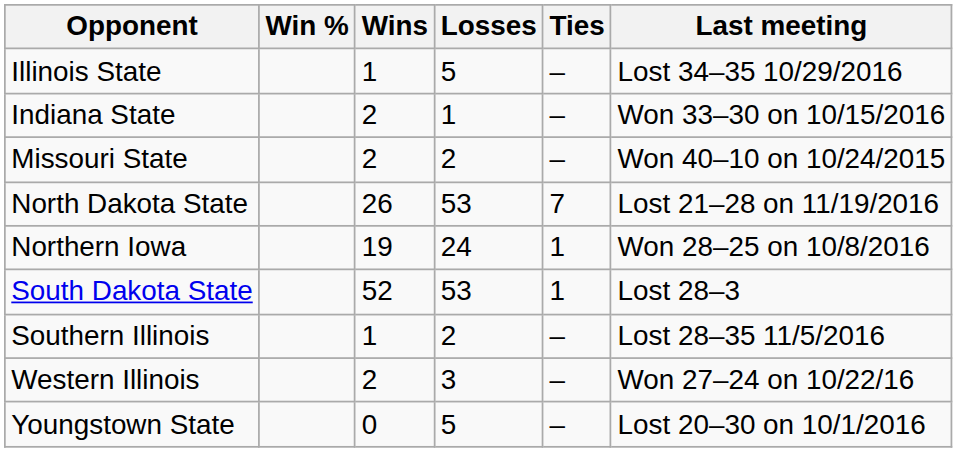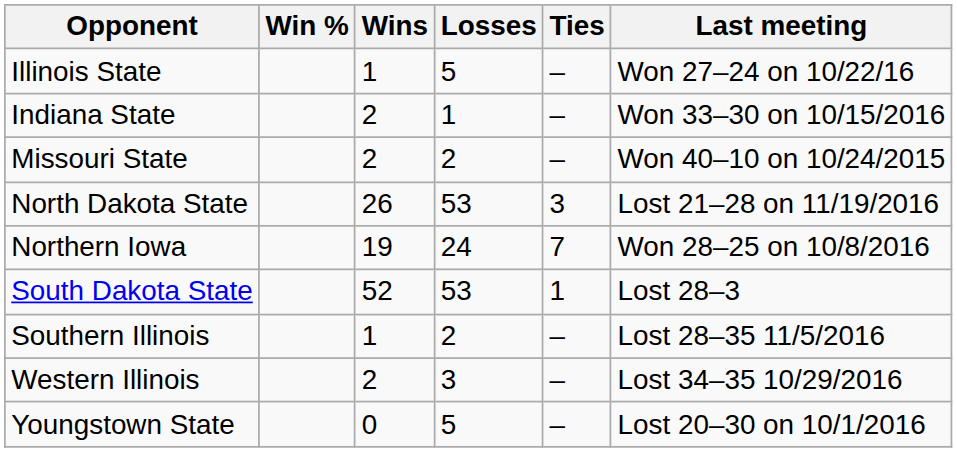 <table class="wikitable">
 <tr>
 <th>Opponent</th>
 <th>Win %</th>
 <th>Wins</th>
 <th>Losses</th>
 <th>Ties</th>
 <th>Last meeting</th>
 </tr>
 <tr>
 <td>Illinois State</td>
 <td></td>
 <td>1</td>
 <td>5</td>
 <td>–</td>
-<td>Lost 34–35 10/29/2016</td>
+<td>Won 27–24 on 10/22/16</td>
 </tr>
 <tr>
 <td>Indiana State</td>
 <td></td>
 <td>2</td>
 <td>1</td>
 <td>–</td>
 <td>Won 33–30 on 10/15/2016</td>
 </tr>
 <tr>
 <td>Missouri State</td>
 <td></td>
 <td>2</td>
 <td>2</td>
 <td>–</td>
 <td>Won 40–10 on 10/24/2015</td>
 </tr>
 <tr>
 <td>North Dakota State</td>
 <td></td>
 <td>26</td>
 <td>53</td>
-<td>7</td>
+<td>3</td>
 <td>Lost 21–28 on 11/19/2016</td>
 </tr>
 <tr>
 <td>Northern Iowa</td>
 <td></td>
 <td>19</td>
 <td>24</td>
-<td>1</td>
+<td>7</td>
 <td>Won 28–25 on 10/8/2016</td>
 </tr>
 <tr>
 <td><a href='#'>South Dakota State</a></td>
 <td></td>
 <td>52</td>
 <td>53</td>
 <td>1</td>
 <td>Lost 28–3</td>
 </tr>
 <tr>
 <td>Southern Illinois</td>
 <td></td>
 <td>1</td>
 <td>2</td>
 <td>–</td>
 <td>Lost 28–35 11/5/2016</td>
 </tr>
 <tr>
 <td>Western Illinois</td>
 <td></td>
 <td>2</td>
 <td>3</td>
 <td>–</td>
-<td>Won 27–24 on 10/22/16</td>
+<td>Lost 34–35 10/29/2016</td>
 </tr>
 <tr>
 <td>Youngstown State</td>
 <td></td>
 <td>0</td>
 <td>5</td>
 <td>–</td>
 <td>Lost 20–30 on 10/1/2016</td>
 </tr>
 </table>
